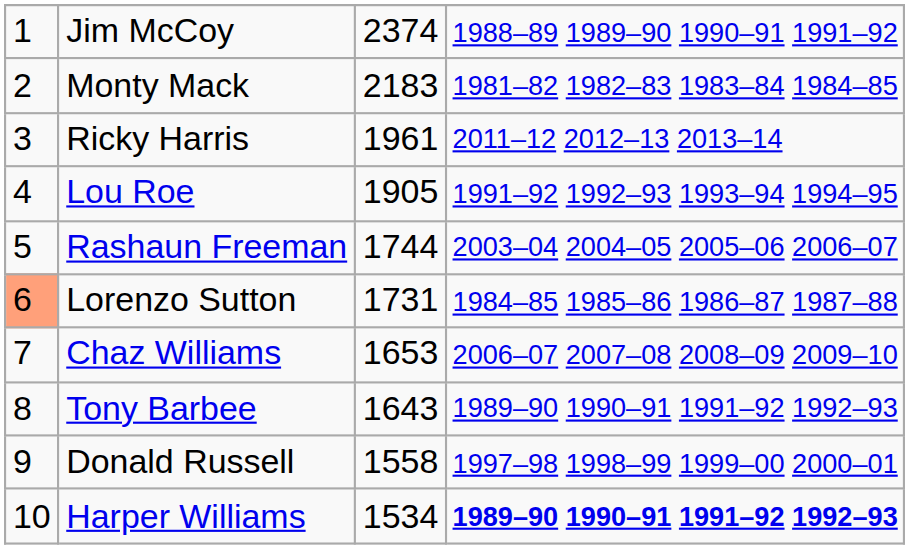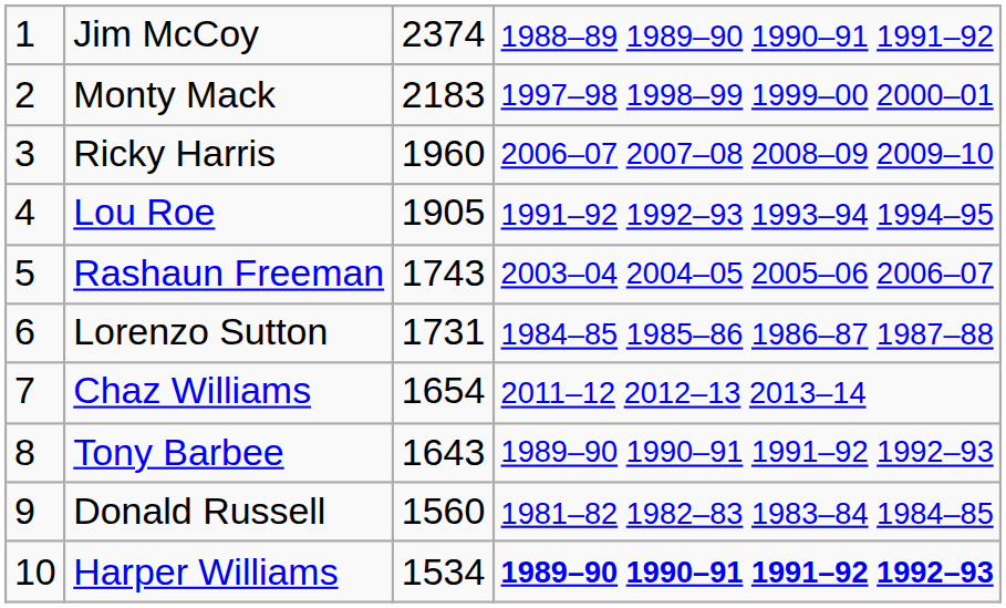 <table class="wikitable">
 <tr>
 </tr>
 <tr>
 <td>1</td>
 <td>Jim McCoy</td>
 <td>2374</td>
 <td style="font-size:80%;"><a href='#'>1988–89</a> <a href='#'>1989–90</a> <a href='#'>1990–91</a> <a href='#'>1991–92</a></td>
 </tr>
 <tr>
 <td>2</td>
 <td>Monty Mack</td>
 <td>2183</td>
-<td style="font-size:80%;"><a href='#'>1981–82</a> <a href='#'>1982–83</a> <a href='#'>1983–84</a> <a href='#'>1984–85</a></td>
+<td style="font-size:80%;"><a href='#'>1997–98</a> <a href='#'>1998–99</a> <a href='#'>1999–00</a> <a href='#'>2000–01</a></td>
 </tr>
 <tr>
 <td>3</td>
 <td>Ricky Harris</td>
-<td>1961</td>
-<td style="font-size:80%;"><a href='#'>2011–12</a> <a href='#'>2012–13</a> <a href='#'>2013–14</a></td>
+<td>1960</td>
+<td style="font-size:80%;"><a href='#'>2006–07</a> <a href='#'>2007–08</a> <a href='#'>2008–09</a> <a href='#'>2009–10</a></td>
 </tr>
 <tr>
 <td>4</td>
 <td><a href='#'>Lou Roe</a></td>
 <td>1905</td>
 <td style="font-size:80%;"><a href='#'>1991–92</a> <a href='#'>1992–93</a> <a href='#'>1993–94</a> <a href='#'>1994–95</a></td>
 </tr>
 <tr>
 <td>5</td>
 <td><a href='#'>Rashaun Freeman</a></td>
-<td>1744</td>
+<td>1743</td>
 <td style="font-size:80%;"><a href='#'>2003–04</a> <a href='#'>2004–05</a> <a href='#'>2005–06</a> <a href='#'>2006–07</a></td>
 </tr>
 <tr>
-<td style="background: lightsalmon;">6</td>
+<td>6</td>
 <td>Lorenzo Sutton</td>
 <td>1731</td>
 <td style="font-size:80%;"><a href='#'>1984–85</a> <a href='#'>1985–86</a> <a href='#'>1986–87</a> <a href='#'>1987–88</a></td>
 </tr>
 <tr>
 <td>7</td>
 <td><a href='#'>Chaz Williams</a></td>
-<td>1653</td>
-<td style="font-size:80%;"><a href='#'>2006–07</a> <a href='#'>2007–08</a> <a href='#'>2008–09</a> <a href='#'>2009–10</a></td>
+<td>1654</td>
+<td style="font-size:80%;"><a href='#'>2011–12</a> <a href='#'>2012–13</a> <a href='#'>2013–14</a></td>
 </tr>
 <tr>
 <td>8</td>
 <td><a href='#'>Tony Barbee</a></td>
 <td>1643</td>
 <td style="font-size:80%;"><a href='#'>1989–90</a> <a href='#'>1990–91</a> <a href='#'>1991–92</a> <a href='#'>1992–93</a></td>
 </tr>
 <tr>
 <td>9</td>
 <td>Donald Russell</td>
-<td>1558</td>
-<td style="font-size:80%;"><a href='#'>1997–98</a> <a href='#'>1998–99</a> <a href='#'>1999–00</a> <a href='#'>2000–01</a></td>
+<td>1560</td>
+<td style="font-size:80%;"><a href='#'>1981–82</a> <a href='#'>1982–83</a> <a href='#'>1983–84</a> <a href='#'>1984–85</a></td>
 </tr>
 <tr>
 <td>10</td>
 <td><a href='#'>Harper Williams</a></td>
 <td>1534</td>
 <td style="font-size:80%;"><strong><a href='#'>1989–90</a> <a href='#'>1990–91</a> <a href='#'>1991–92</a> <a href='#'>1992–93</a></strong></td>
 </tr>
 </table>
